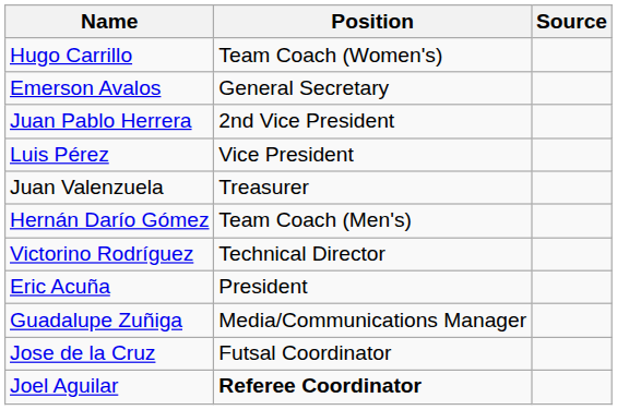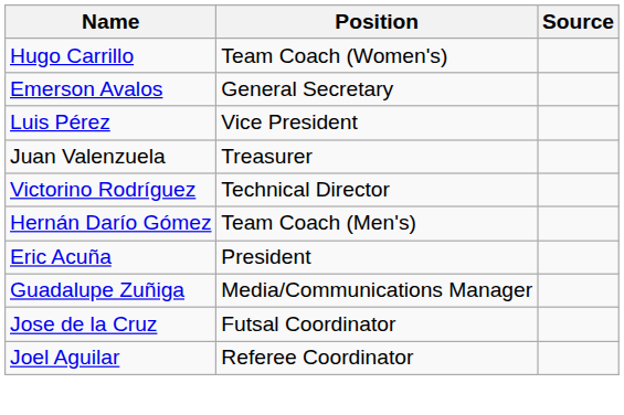 <table class="wikitable">
 <tr>
 <th>Name</th>
 <th>Position</th>
 <th>Source</th>
 </tr>
 <tr>
 <td> <a href='#'>Hugo Carrillo</a></td>
 <td>Team Coach (Women's)</td>
 <td></td>
 </tr>
 <tr>
 <td> <a href='#'>Emerson Avalos</a></td>
 <td>General Secretary</td>
 <td></td>
 </tr>
 <tr>
-<td> <a href='#'>Juan Pablo Herrera</a></td>
-<td>2nd Vice President</td>
-<td></td>
-</tr>
-<tr>
 <td> <a href='#'>Luis Pérez</a></td>
 <td>Vice President</td>
 <td></td>
 </tr>
 <tr>
 <td> Juan Valenzuela</td>
 <td>Treasurer</td>
 <td></td>
 </tr>
 <tr>
-<td> <a href='#'>Hernán Darío Gómez</a></td>
-<td>Team Coach (Men's)</td>
+<td> <a href='#'>Victorino Rodríguez</a></td>
+<td>Technical Director</td>
 <td></td>
 </tr>
 <tr>
-<td> <a href='#'>Victorino Rodríguez</a></td>
-<td>Technical Director</td>
+<td> <a href='#'>Hernán Darío Gómez</a></td>
+<td>Team Coach (Men's)</td>
 <td></td>
 </tr>
 <tr>
 <td> <a href='#'>Eric Acuña</a></td>
 <td>President</td>
 <td></td>
 </tr>
 <tr>
 <td> <a href='#'>Guadalupe Zuñiga</a></td>
 <td>Media/Communications Manager</td>
 <td></td>
 </tr>
 <tr>
 <td> <a href='#'>Jose de la Cruz</a></td>
 <td>Futsal Coordinator</td>
 <td></td>
 </tr>
 <tr>
 <td> <a href='#'>Joel Aguilar</a></td>
-<td><strong>Referee Coordinator</strong></td>
+<td>Referee Coordinator</td>
 <td></td>
 </tr>
 </table>
